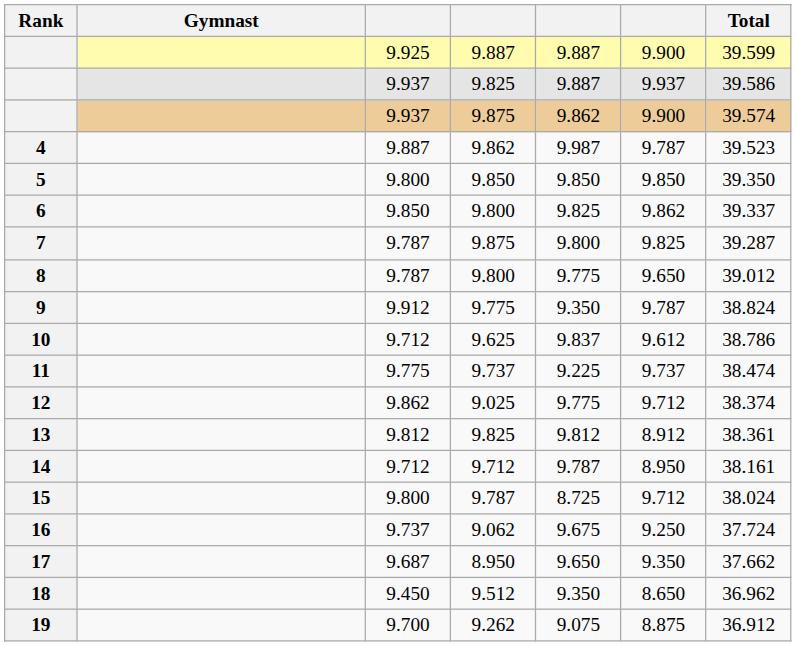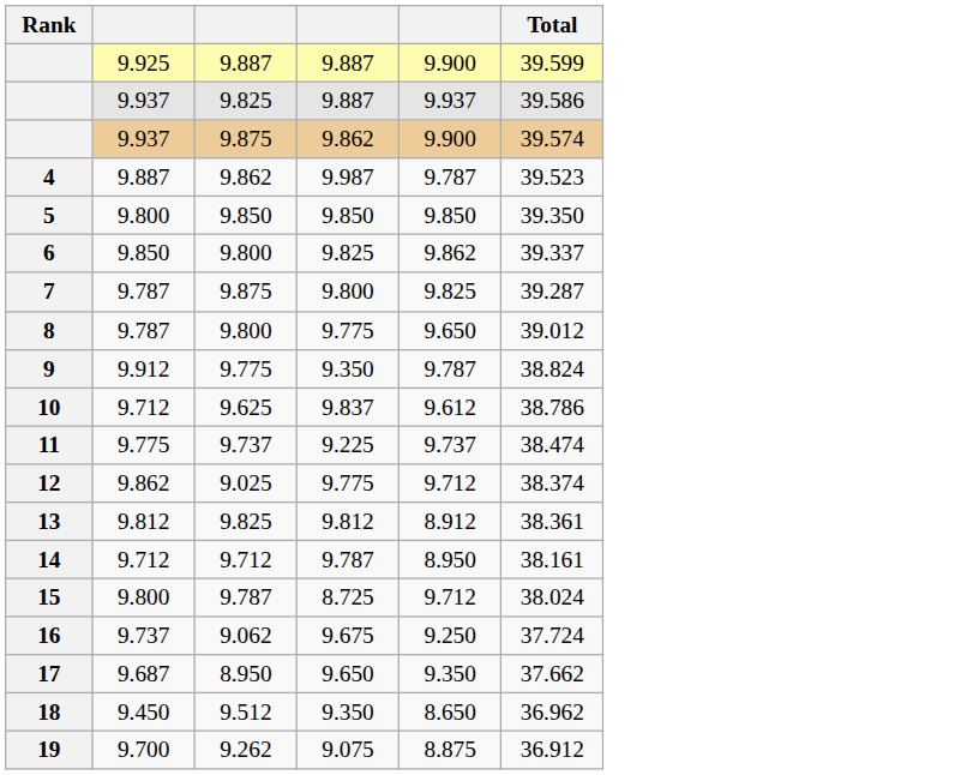 <table class="wikitable sortable" style="text-align:center; font-size:95%">
 <tr>
 <th scope="col" style="width:50px;">Rank</th>
-<th scope="col" style="width:220px;">Gymnast</th>
 <th scope="col" style="width:60px;"></th>
 <th scope="col" style="width:60px;"></th>
 <th scope="col" style="width:60px;"></th>
 <th scope="col" style="width:60px;"></th>
 <th scope="col" style="width:60px;">Total</th>
 </tr>
 <tr style="background:#fffcaf;">
 <th scope=row style="text-align:center"></th>
-<td align=left></td>
 <td>9.925</td>
 <td>9.887</td>
 <td>9.887</td>
 <td>9.900</td>
 <td>39.599</td>
 </tr>
 <tr style="background:#e5e5e5;">
 <th scope=row style="text-align:center"></th>
-<td align=left></td>
 <td>9.937</td>
 <td>9.825</td>
 <td>9.887</td>
 <td>9.937</td>
 <td>39.586</td>
 </tr>
 <tr style="background:#ec9;">
 <th scope=row style="text-align:center"></th>
-<td align=left></td>
 <td>9.937</td>
 <td>9.875</td>
 <td>9.862</td>
 <td>9.900</td>
 <td>39.574</td>
 </tr>
 <tr>
 <th scope=row style="text-align:center">4</th>
-<td align=left></td>
 <td>9.887</td>
 <td>9.862</td>
 <td>9.987</td>
 <td>9.787</td>
 <td>39.523</td>
 </tr>
 <tr>
 <th scope=row style="text-align:center">5</th>
-<td align=left></td>
 <td>9.800</td>
 <td>9.850</td>
 <td>9.850</td>
 <td>9.850</td>
 <td>39.350</td>
 </tr>
 <tr>
 <th scope=row style="text-align:center">6</th>
-<td align=left></td>
 <td>9.850</td>
 <td>9.800</td>
 <td>9.825</td>
 <td>9.862</td>
 <td>39.337</td>
 </tr>
 <tr>
 <th scope=row style="text-align:center">7</th>
-<td align=left></td>
 <td>9.787</td>
 <td>9.875</td>
 <td>9.800</td>
 <td>9.825</td>
 <td>39.287</td>
 </tr>
 <tr>
 <th scope=row style="text-align:center">8</th>
-<td align=left></td>
 <td>9.787</td>
 <td>9.800</td>
 <td>9.775</td>
 <td>9.650</td>
 <td>39.012</td>
 </tr>
 <tr>
 <th scope=row style="text-align:center">9</th>
-<td align=left></td>
 <td>9.912</td>
 <td>9.775</td>
 <td>9.350</td>
 <td>9.787</td>
 <td>38.824</td>
 </tr>
 <tr>
 <th scope=row style="text-align:center">10</th>
-<td align=left></td>
 <td>9.712</td>
 <td>9.625</td>
 <td>9.837</td>
 <td>9.612</td>
 <td>38.786</td>
 </tr>
 <tr>
 <th scope=row style="text-align:center">11</th>
-<td align=left></td>
 <td>9.775</td>
 <td>9.737</td>
 <td>9.225</td>
 <td>9.737</td>
 <td>38.474</td>
 </tr>
 <tr>
 <th scope=row style="text-align:center">12</th>
-<td align=left></td>
 <td>9.862</td>
 <td>9.025</td>
 <td>9.775</td>
 <td>9.712</td>
 <td>38.374</td>
 </tr>
 <tr>
 <th scope=row style="text-align:center">13</th>
-<td align=left></td>
 <td>9.812</td>
 <td>9.825</td>
 <td>9.812</td>
 <td>8.912</td>
 <td>38.361</td>
 </tr>
 <tr>
 <th scope=row style="text-align:center">14</th>
-<td align=left></td>
 <td>9.712</td>
 <td>9.712</td>
 <td>9.787</td>
 <td>8.950</td>
 <td>38.161</td>
 </tr>
 <tr>
 <th scope=row style="text-align:center">15</th>
-<td align=left></td>
 <td>9.800</td>
 <td>9.787</td>
 <td>8.725</td>
 <td>9.712</td>
 <td>38.024</td>
 </tr>
 <tr>
 <th scope=row style="text-align:center">16</th>
-<td align=left></td>
 <td>9.737</td>
 <td>9.062</td>
 <td>9.675</td>
 <td>9.250</td>
 <td>37.724</td>
 </tr>
 <tr>
 <th scope=row style="text-align:center">17</th>
-<td align=left></td>
 <td>9.687</td>
 <td>8.950</td>
 <td>9.650</td>
 <td>9.350</td>
 <td>37.662</td>
 </tr>
 <tr>
 <th scope=row style="text-align:center">18</th>
-<td align=left></td>
 <td>9.450</td>
 <td>9.512</td>
 <td>9.350</td>
 <td>8.650</td>
 <td>36.962</td>
 </tr>
 <tr>
 <th scope=row style="text-align:center">19</th>
-<td align=left></td>
 <td>9.700</td>
 <td>9.262</td>
 <td>9.075</td>
 <td>8.875</td>
 <td>36.912</td>
 </tr>
 </table>
